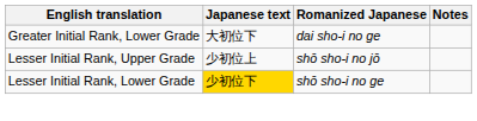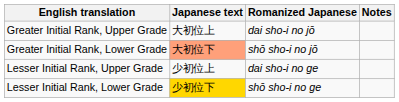 <table class=wikitable>
 <tr>
 <th scope="col">English translation</th>
 <th scope="col">Japanese text</th>
 <th scope="col">Romanized Japanese</th>
 <th scope="col">Notes</th>
 </tr>
 <tr>
+<td>Greater Initial Rank, Upper Grade</td>
+<td>大初位上</td>
+<td><em>dai sho-i no jō</em></td>
+<td></td>
+</tr>
+<tr>
 <td>Greater Initial Rank, Lower Grade</td>
-<td>大初位下</td>
-<td><em>dai sho-i no ge</em></td>
+<td style="background: lightsalmon;">大初位下</td>
+<td><em>shō sho-i no jō</em></td>
 <td></td>
 </tr>
 <tr>
 <td>Lesser Initial Rank, Upper Grade</td>
 <td>少初位上</td>
-<td><em>shō sho-i no jō</em></td>
+<td><em>dai sho-i no ge</em></td>
 <td></td>
 </tr>
 <tr>
 <td>Lesser Initial Rank, Lower Grade</td>
 <td style="background: gold;">少初位下</td>
 <td><em>shō sho-i no ge</em></td>
 <td></td>
 </tr>
 </table>
